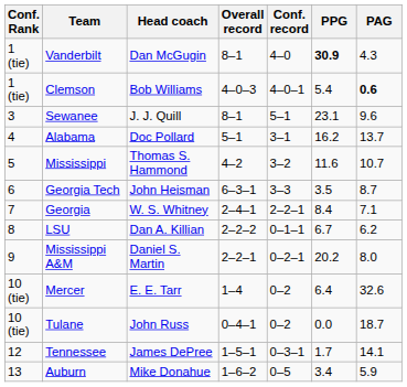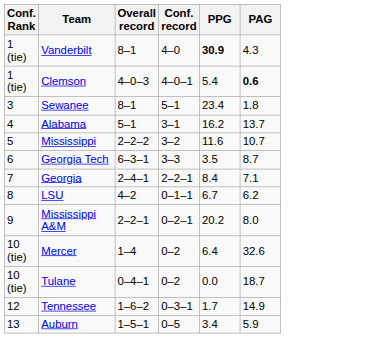 <table class="sortable wikitable">
 <tr>
 <th width="25">Conf. Rank</th>
 <th width="100">Team</th>
-<th width="110">Head coach</th>
 <th width="50">Overall record</th>
 <th width="50">Conf. record</th>
 <th width="50">PPG</th>
 <th width="50">PAG</th>
 </tr>
 <tr align="left" bgcolor="">
 <td>1 (tie)</td>
 <td><a href='#'>Vanderbilt</a></td>
-<td><a href='#'>Dan McGugin</a></td>
 <td>8–1</td>
 <td>4–0</td>
 <td><strong>30.9</strong></td>
 <td>4.3</td>
 </tr>
 <tr align="left" bgcolor="">
 <td>1 (tie)</td>
 <td><a href='#'>Clemson</a></td>
-<td><a href='#'>Bob Williams</a></td>
 <td>4–0–3</td>
 <td>4–0–1</td>
 <td>5.4</td>
 <td><strong>0.6</strong></td>
 </tr>
 <tr align="left" bgcolor="">
 <td>3</td>
 <td><a href='#'>Sewanee</a></td>
-<td>J. J. Quill</td>
 <td>8–1</td>
 <td>5–1</td>
-<td>23.1</td>
-<td>9.6</td>
+<td>23.4</td>
+<td>1.8</td>
 </tr>
 <tr align="left" bgcolor="">
 <td>4</td>
 <td><a href='#'>Alabama</a></td>
-<td><a href='#'>Doc Pollard</a></td>
 <td>5–1</td>
 <td>3–1</td>
 <td>16.2</td>
 <td>13.7</td>
 </tr>
 <tr align="left" bgcolor="">
 <td>5</td>
 <td><a href='#'>Mississippi</a></td>
-<td><a href='#'>Thomas S. Hammond</a></td>
-<td>4–2</td>
+<td>2–2–2</td>
 <td>3–2</td>
 <td>11.6</td>
 <td>10.7</td>
 </tr>
 <tr align="left" bgcolor="">
 <td>6</td>
 <td><a href='#'>Georgia Tech</a></td>
-<td><a href='#'>John Heisman</a></td>
 <td>6–3–1</td>
 <td>3–3</td>
 <td>3.5</td>
 <td>8.7</td>
 </tr>
 <tr align="left" bgcolor="">
 <td>7</td>
 <td><a href='#'>Georgia</a></td>
-<td><a href='#'>W. S. Whitney</a></td>
 <td>2–4–1</td>
 <td>2–2–1</td>
 <td>8.4</td>
 <td>7.1</td>
 </tr>
 <tr align="left" bgcolor="">
 <td>8</td>
 <td><a href='#'>LSU</a></td>
-<td><a href='#'>Dan A. Killian</a></td>
-<td>2–2–2</td>
+<td>4–2</td>
 <td>0–1–1</td>
 <td>6.7</td>
 <td>6.2</td>
 </tr>
 <tr align="left" bgcolor="">
 <td>9</td>
 <td><a href='#'>Mississippi A&M</a></td>
-<td><a href='#'>Daniel S. Martin</a></td>
 <td>2–2–1</td>
 <td>0–2–1</td>
 <td>20.2</td>
 <td>8.0</td>
 </tr>
 <tr align="left" bgcolor="">
 <td>10 (tie)</td>
 <td><a href='#'>Mercer</a></td>
-<td><a href='#'>E. E. Tarr</a></td>
 <td>1–4</td>
 <td>0–2</td>
 <td>6.4</td>
 <td>32.6</td>
 </tr>
 <tr align="left" bgcolor="">
 <td>10 (tie)</td>
 <td><a href='#'>Tulane</a></td>
-<td><a href='#'>John Russ</a></td>
 <td>0–4–1</td>
 <td>0–2</td>
 <td>0.0</td>
 <td>18.7</td>
 </tr>
 <tr align="left" bgcolor="">
 <td>12</td>
 <td><a href='#'>Tennessee</a></td>
-<td><a href='#'>James DePree</a></td>
-<td>1–5–1</td>
+<td>1–6–2</td>
 <td>0–3–1</td>
 <td>1.7</td>
-<td>14.1</td>
+<td>14.9</td>
 </tr>
 <tr align="left" bgcolor="">
 <td>13</td>
 <td><a href='#'>Auburn</a></td>
-<td><a href='#'>Mike Donahue</a></td>
-<td>1–6–2</td>
+<td>1–5–1</td>
 <td>0–5</td>
 <td>3.4</td>
 <td>5.9</td>
 </tr>
 </table>
